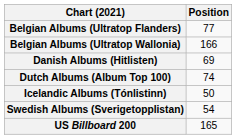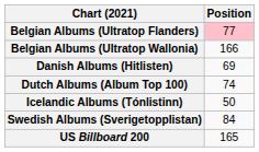 <table class="wikitable sortable plainrowheaders" style="text-align:center">
 <tr>
 <th scope="col">Chart (2021)</th>
 <th scope="col">Position</th>
 </tr>
 <tr>
 <th scope="row">Belgian Albums (Ultratop Flanders)</th>
-<td>77</td>
+<td style="background: pink;">77</td>
 </tr>
 <tr>
 <th scope="row">Belgian Albums (Ultratop Wallonia)</th>
 <td>166</td>
 </tr>
 <tr>
 <th scope="row">Danish Albums (Hitlisten)</th>
 <td>69</td>
 </tr>
 <tr>
 <th scope="row">Dutch Albums (Album Top 100)</th>
 <td>74</td>
 </tr>
 <tr>
 <th scope="row">Icelandic Albums (Tónlistinn)</th>
 <td>50</td>
 </tr>
 <tr>
 <th scope="row">Swedish Albums (Sverigetopplistan)</th>
-<td>54</td>
+<td>84</td>
 </tr>
 <tr>
 <th scope="row">US <em>Billboard</em> 200</th>
 <td>165</td>
 </tr>
 </table>
